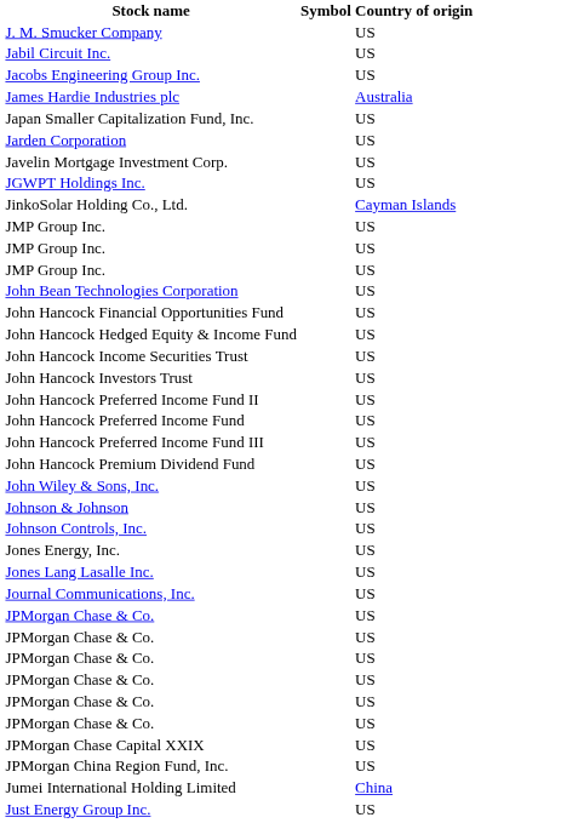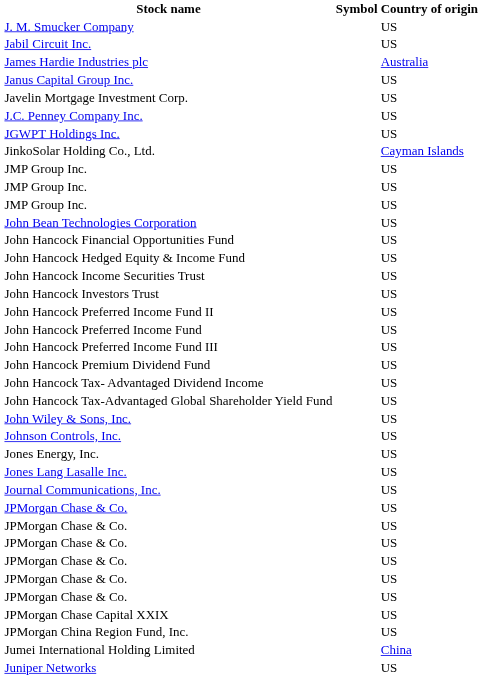 <table style="background:transparent;">
 <tr>
 <th>Stock name</th>
 <th>Symbol</th>
 <th>Country of origin</th>
 </tr>
 <tr --->
 <td><a href='#'>J. M. Smucker Company</a></td>
 <td></td>
 <td>US</td>
 </tr>
 <tr --->
 <td><a href='#'>Jabil Circuit Inc.</a></td>
 <td></td>
 <td>US</td>
 </tr>
 <tr --->
-<td><a href='#'>Jacobs Engineering Group Inc.</a></td>
-<td></td>
-<td>US</td>
-</tr>
-<tr --->
 <td><a href='#'>James Hardie Industries plc</a></td>
 <td></td>
 <td><a href='#'>Australia</a></td>
 </tr>
 <tr --->
-<td>Japan Smaller Capitalization Fund, Inc.</td>
-<td></td>
-<td>US</td>
-</tr>
-<tr --->
-<td><a href='#'>Jarden Corporation</a></td>
+<td><a href='#'>Janus Capital Group Inc.</a></td>
 <td></td>
 <td>US</td>
 </tr>
 <tr --->
 <td>Javelin Mortgage Investment Corp.</td>
+<td></td>
+<td>US</td>
+</tr>
+<tr --->
+<td><a href='#'>J.C. Penney Company Inc.</a></td>
 <td></td>
 <td>US</td>
 </tr>
 <tr --->
 <td><a href='#'>JGWPT Holdings Inc.</a></td>
 <td></td>
 <td>US</td>
 </tr>
 <tr --->
 <td>JinkoSolar Holding Co., Ltd.</td>
 <td></td>
 <td><a href='#'>Cayman Islands</a></td>
 </tr>
 <tr --->
 <td>JMP Group Inc.</td>
 <td></td>
 <td>US</td>
 </tr>
 <tr --->
 <td>JMP Group Inc.</td>
 <td></td>
 <td>US</td>
 </tr>
 <tr --->
 <td>JMP Group Inc.</td>
 <td></td>
 <td>US</td>
 </tr>
 <tr --->
 <td><a href='#'>John Bean Technologies Corporation</a></td>
 <td></td>
 <td>US</td>
 </tr>
 <tr --->
 <td>John Hancock Financial Opportunities Fund</td>
 <td></td>
 <td>US</td>
 </tr>
 <tr --->
 <td>John Hancock Hedged Equity & Income Fund</td>
 <td></td>
 <td>US</td>
 </tr>
 <tr --->
 <td>John Hancock Income Securities Trust</td>
 <td></td>
 <td>US</td>
 </tr>
 <tr --->
 <td>John Hancock Investors Trust</td>
 <td></td>
 <td>US</td>
 </tr>
 <tr --->
 <td>John Hancock Preferred Income Fund II</td>
 <td></td>
 <td>US</td>
 </tr>
 <tr --->
 <td>John Hancock Preferred Income Fund</td>
 <td></td>
 <td>US</td>
 </tr>
 <tr --->
 <td>John Hancock Preferred Income Fund III</td>
 <td></td>
 <td>US</td>
 </tr>
 <tr --->
 <td>John Hancock Premium Dividend Fund</td>
 <td></td>
 <td>US</td>
 </tr>
 <tr --->
-<td><a href='#'>John Wiley & Sons, Inc.</a></td>
+<td>John Hancock Tax- Advantaged Dividend Income</td>
 <td></td>
 <td>US</td>
 </tr>
 <tr --->
-<td><a href='#'>Johnson & Johnson</a></td>
+<td>John Hancock Tax-Advantaged Global Shareholder Yield Fund</td>
+<td></td>
+<td>US</td>
+</tr>
+<tr --->
+<td><a href='#'>John Wiley & Sons, Inc.</a></td>
 <td></td>
 <td>US</td>
 </tr>
 <tr --->
 <td><a href='#'>Johnson Controls, Inc.</a></td>
 <td></td>
 <td>US</td>
 </tr>
 <tr --->
 <td>Jones Energy, Inc.</td>
 <td></td>
 <td>US</td>
 </tr>
 <tr --->
 <td><a href='#'>Jones Lang Lasalle Inc.</a></td>
 <td></td>
 <td>US</td>
 </tr>
 <tr --->
 <td><a href='#'>Journal Communications, Inc.</a></td>
 <td></td>
 <td>US</td>
 </tr>
 <tr --->
 <td><a href='#'>JPMorgan Chase & Co.</a></td>
 <td></td>
 <td>US</td>
 </tr>
 <tr --->
 <td>JPMorgan Chase & Co.</td>
 <td></td>
 <td>US</td>
 </tr>
 <tr --->
 <td>JPMorgan Chase & Co.</td>
 <td></td>
 <td>US</td>
 </tr>
 <tr --->
 <td>JPMorgan Chase & Co.</td>
 <td></td>
 <td>US</td>
 </tr>
 <tr --->
 <td>JPMorgan Chase & Co.</td>
 <td></td>
 <td>US</td>
 </tr>
 <tr --->
 <td>JPMorgan Chase & Co.</td>
 <td></td>
 <td>US</td>
 </tr>
 <tr --->
 <td>JPMorgan Chase Capital XXIX</td>
 <td></td>
 <td>US</td>
 </tr>
 <tr --->
 <td>JPMorgan China Region Fund, Inc.</td>
 <td></td>
 <td>US</td>
 </tr>
 <tr --->
 <td>Jumei International Holding Limited</td>
 <td></td>
 <td><a href='#'>China</a></td>
 </tr>
 <tr --->
-<td><a href='#'>Just Energy Group Inc.</a></td>
+<td><a href='#'>Juniper Networks</a></td>
 <td></td>
 <td>US</td>
 </tr>
 <tr --->
 </tr>
 </table>
